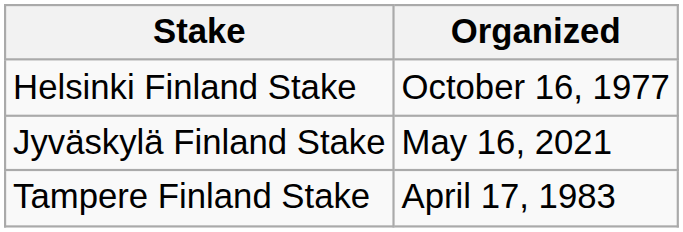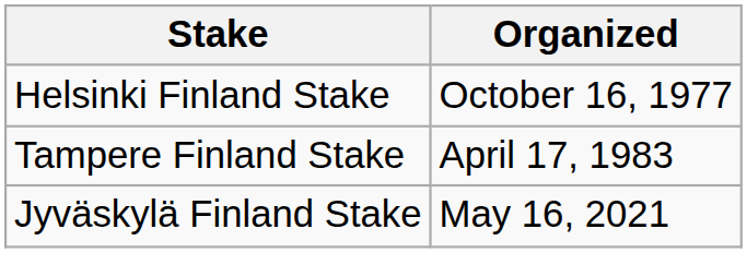 <table class="wikitable">
 <tr>
 <th>Stake</th>
 <th>Organized</th>
 </tr>
 <tr>
 <td>Helsinki Finland Stake</td>
 <td>October 16, 1977</td>
 </tr>
 <tr>
+<td>Tampere Finland Stake</td>
+<td>April 17, 1983</td>
+</tr>
+<tr>
 <td>Jyväskylä Finland Stake</td>
 <td>May 16, 2021</td>
 </tr>
-<tr>
-<td>Tampere Finland Stake</td>
-<td>April 17, 1983</td>
-</tr>
 </table>
